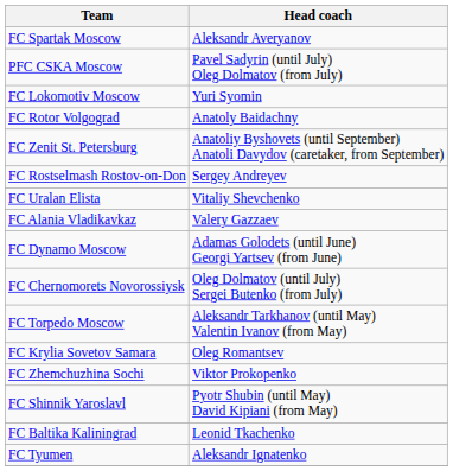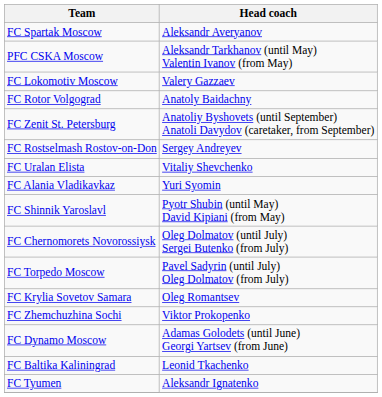 <table class="wikitable">
 <tr>
 <th>Team</th>
 <th>Head coach</th>
 </tr>
 <tr>
 <td><a href='#'>FC Spartak Moscow</a></td>
 <td><a href='#'>Aleksandr Averyanov</a></td>
 </tr>
 <tr>
 <td><a href='#'>PFC CSKA Moscow</a></td>
-<td><a href='#'>Pavel Sadyrin</a> (until July)<br><a href='#'>Oleg Dolmatov</a> (from July)</td>
+<td><a href='#'>Aleksandr Tarkhanov</a> (until May)<br><a href='#'>Valentin Ivanov</a> (from May)</td>
 </tr>
 <tr>
 <td><a href='#'>FC Lokomotiv Moscow</a></td>
-<td><a href='#'>Yuri Syomin</a></td>
+<td><a href='#'>Valery Gazzaev</a></td>
 </tr>
 <tr>
 <td><a href='#'>FC Rotor Volgograd</a></td>
 <td><a href='#'>Anatoly Baidachny</a></td>
 </tr>
 <tr>
 <td><a href='#'>FC Zenit St. Petersburg</a></td>
 <td><a href='#'>Anatoliy Byshovets</a>  (until September)<br><a href='#'>Anatoli Davydov</a> (caretaker, from September)</td>
 </tr>
 <tr>
 <td><a href='#'>FC Rostselmash Rostov-on-Don</a></td>
 <td><a href='#'>Sergey Andreyev</a></td>
 </tr>
 <tr>
 <td><a href='#'>FC Uralan Elista</a></td>
 <td><a href='#'>Vitaliy Shevchenko</a></td>
 </tr>
 <tr>
 <td><a href='#'>FC Alania Vladikavkaz</a></td>
-<td><a href='#'>Valery Gazzaev</a></td>
+<td><a href='#'>Yuri Syomin</a></td>
 </tr>
 <tr>
-<td><a href='#'>FC Dynamo Moscow</a></td>
-<td><a href='#'>Adamas Golodets</a> (until June)<br><a href='#'>Georgi Yartsev</a> (from June)</td>
+<td><a href='#'>FC Shinnik Yaroslavl</a></td>
+<td><a href='#'>Pyotr Shubin</a> (until May)<br><a href='#'>David Kipiani</a>  (from May)</td>
 </tr>
 <tr>
 <td><a href='#'>FC Chernomorets Novorossiysk</a></td>
 <td><a href='#'>Oleg Dolmatov</a> (until July)<br><a href='#'>Sergei Butenko</a> (from July)</td>
 </tr>
 <tr>
 <td><a href='#'>FC Torpedo Moscow</a></td>
-<td><a href='#'>Aleksandr Tarkhanov</a> (until May)<br><a href='#'>Valentin Ivanov</a> (from May)</td>
+<td><a href='#'>Pavel Sadyrin</a> (until July)<br><a href='#'>Oleg Dolmatov</a> (from July)</td>
 </tr>
 <tr>
 <td><a href='#'>FC Krylia Sovetov Samara</a></td>
 <td><a href='#'>Oleg Romantsev</a></td>
 </tr>
 <tr>
 <td><a href='#'>FC Zhemchuzhina Sochi</a></td>
 <td><a href='#'>Viktor Prokopenko</a> </td>
 </tr>
 <tr>
-<td><a href='#'>FC Shinnik Yaroslavl</a></td>
-<td><a href='#'>Pyotr Shubin</a> (until May)<br><a href='#'>David Kipiani</a>  (from May)</td>
+<td><a href='#'>FC Dynamo Moscow</a></td>
+<td><a href='#'>Adamas Golodets</a> (until June)<br><a href='#'>Georgi Yartsev</a> (from June)</td>
 </tr>
 <tr>
 <td><a href='#'>FC Baltika Kaliningrad</a></td>
 <td><a href='#'>Leonid Tkachenko</a></td>
 </tr>
 <tr>
 <td><a href='#'>FC Tyumen</a></td>
 <td><a href='#'>Aleksandr Ignatenko</a></td>
 </tr>
 <tr>
 </tr>
 </table>
